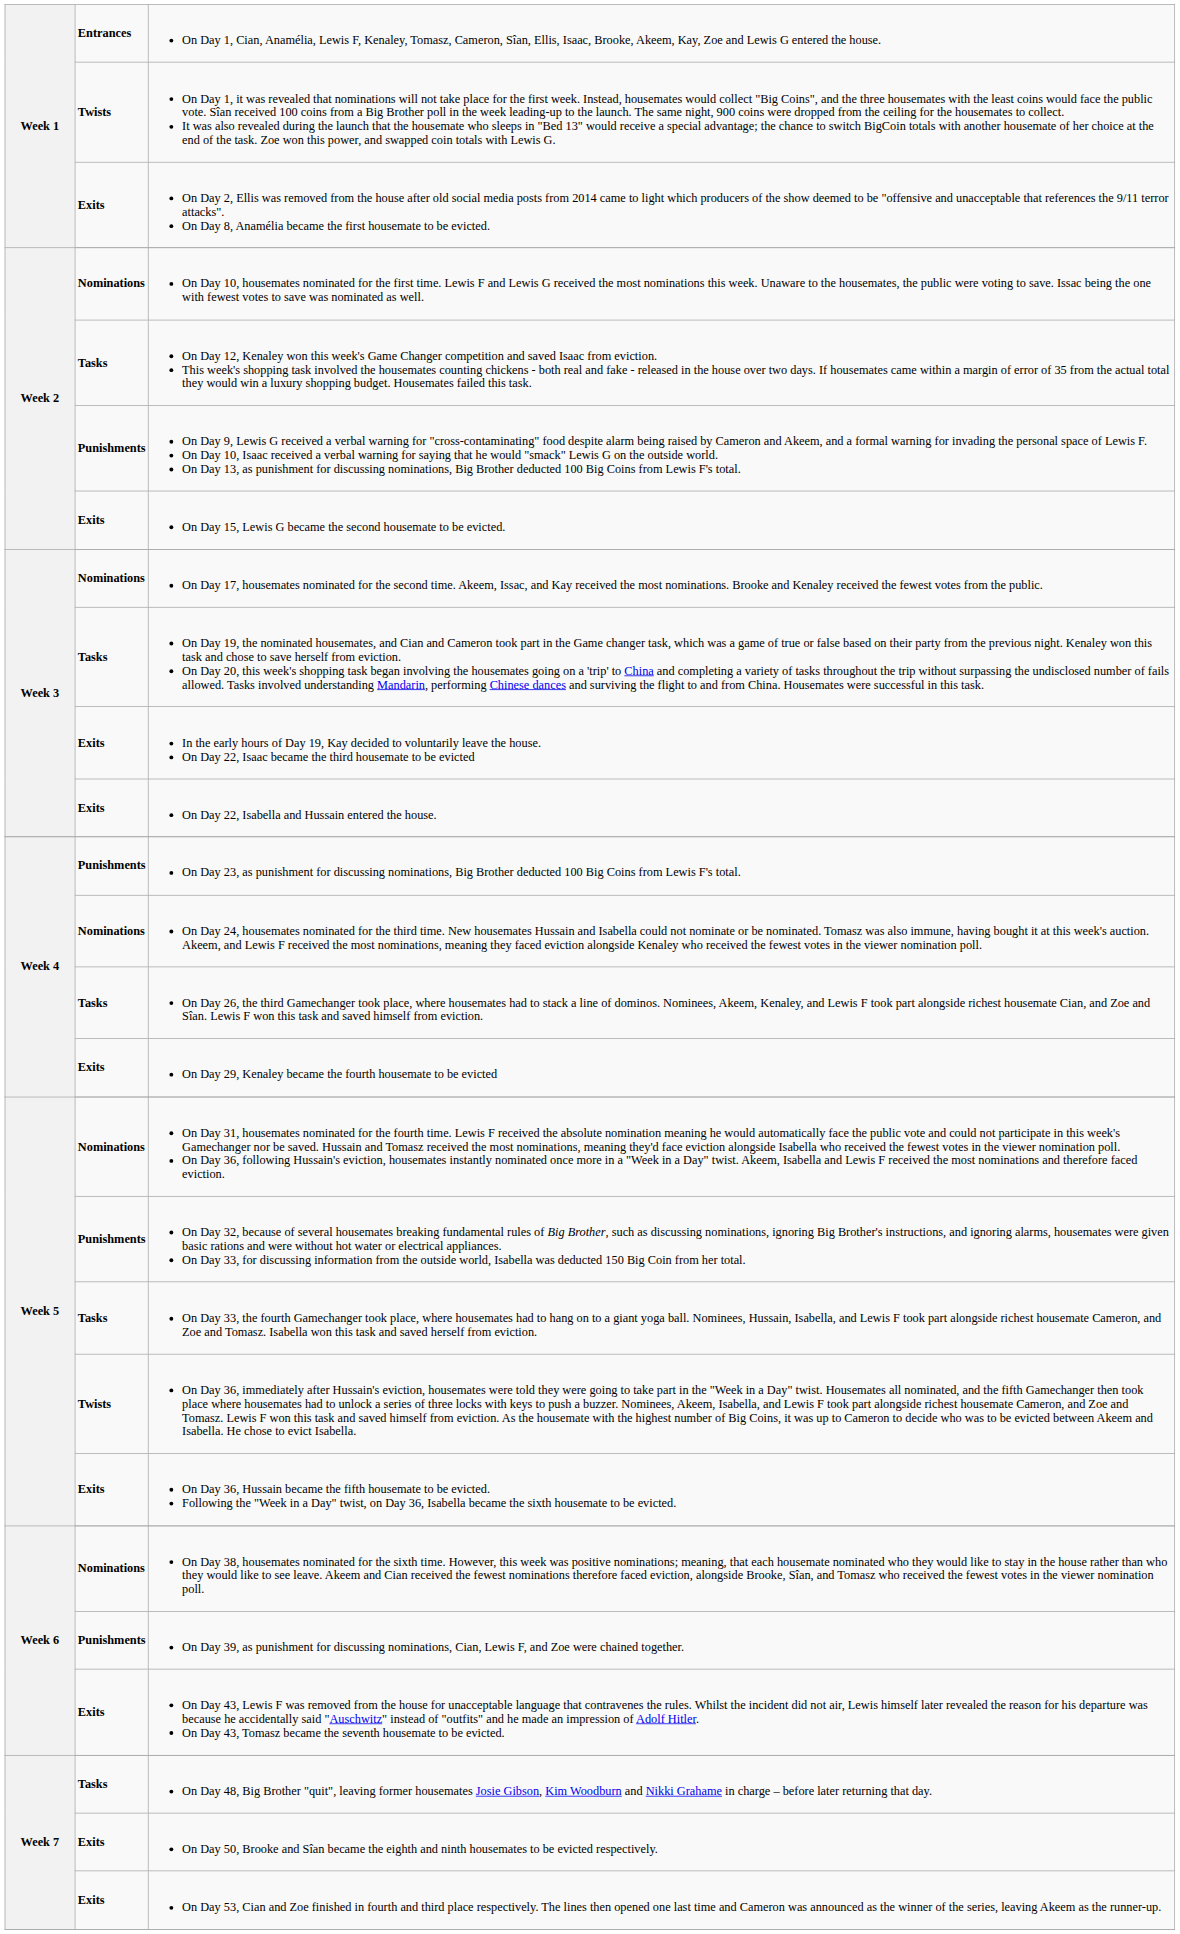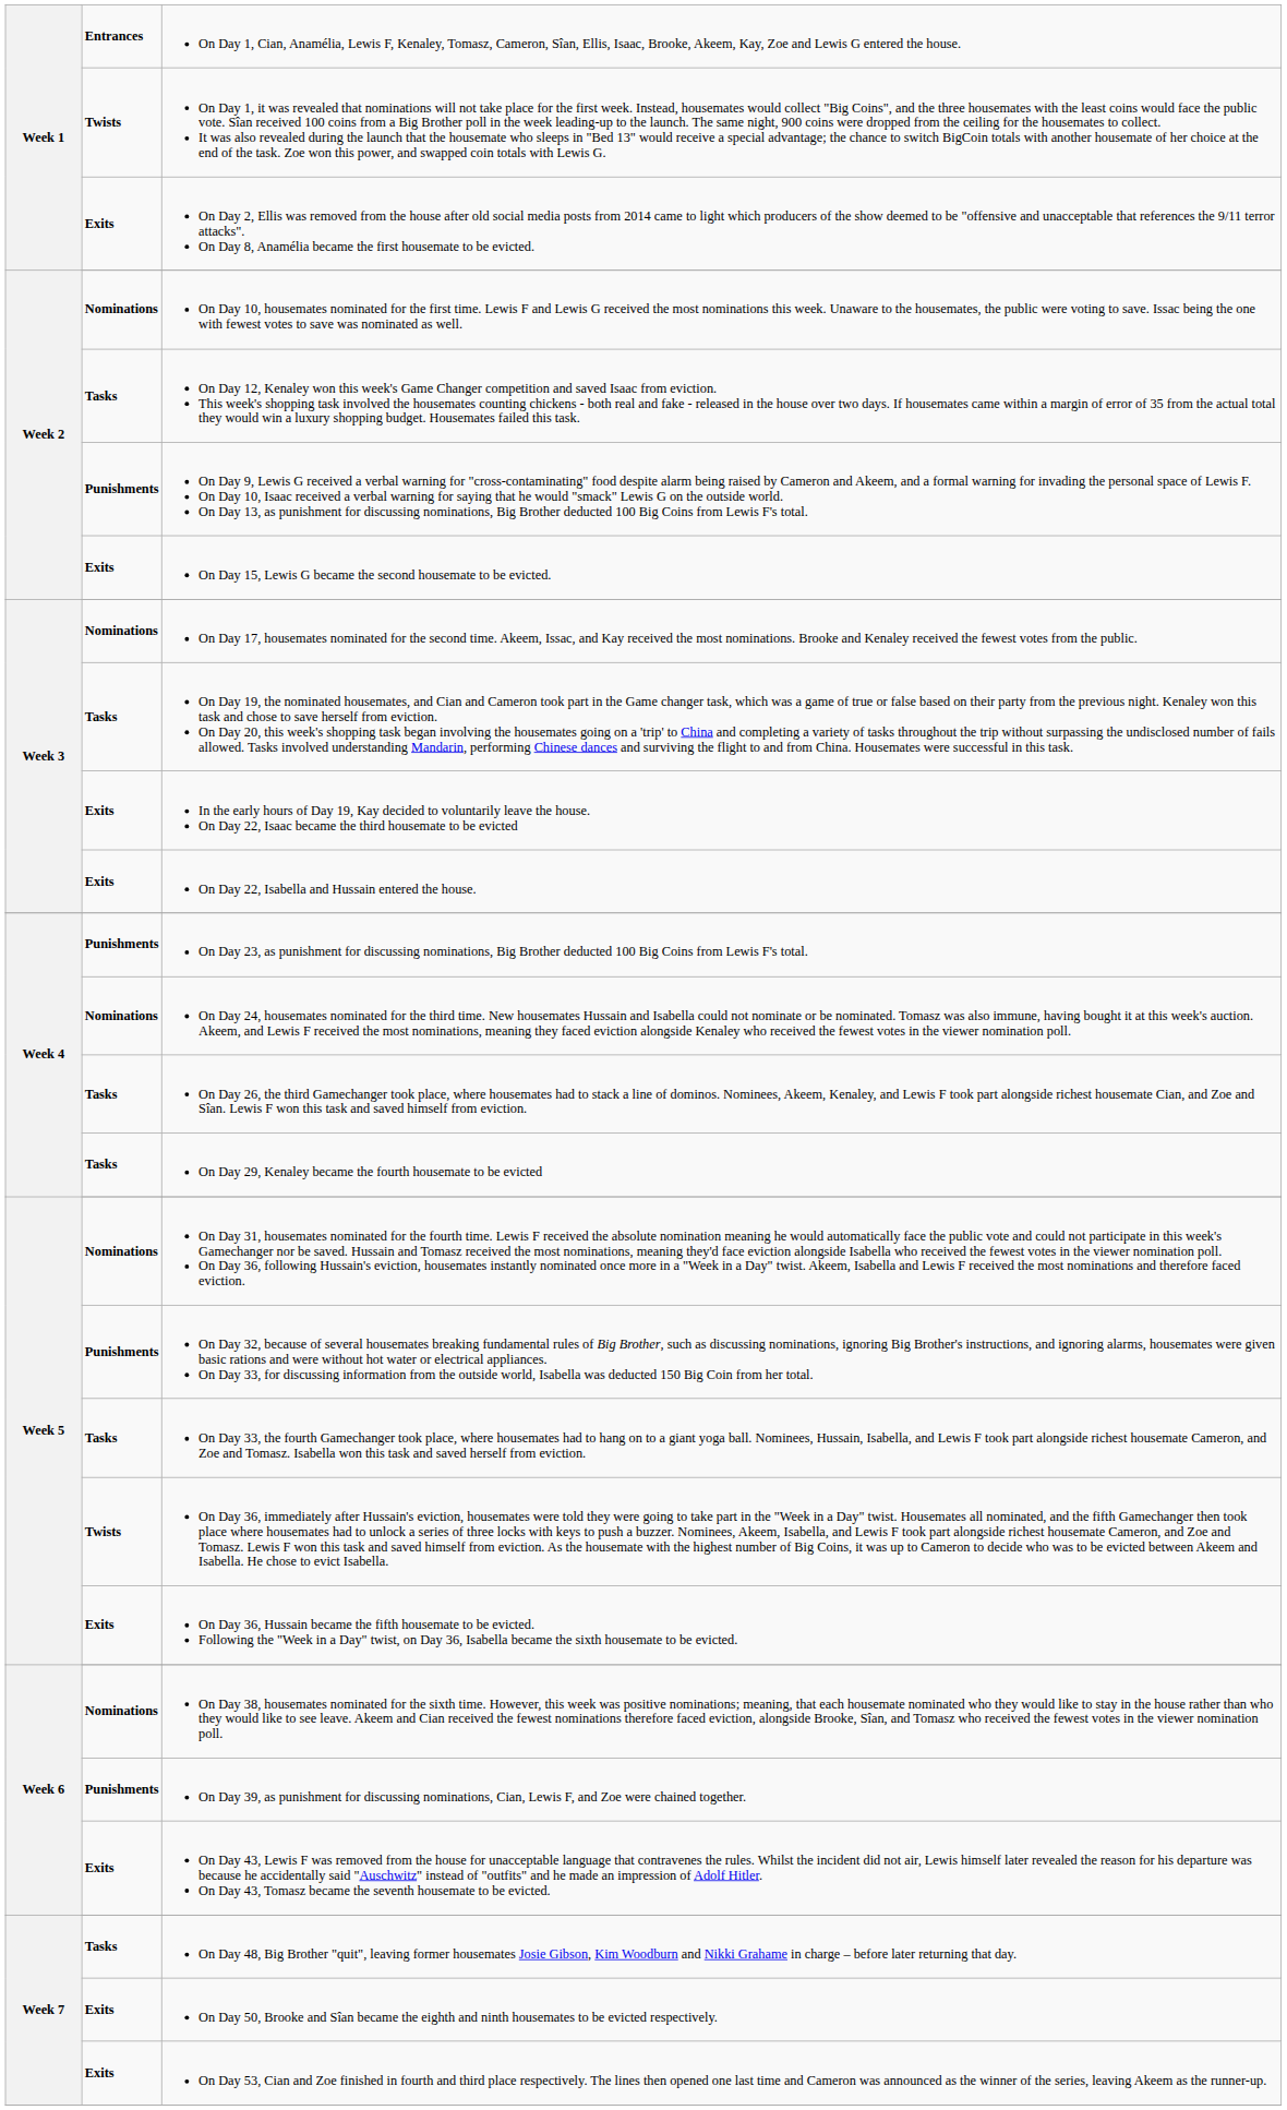 <table class="wikitable" style="width: 96%; margin-left: auto; margin-right: auto;">
 <tr>
 <th rowspan="3" style="width: 6%;">Week 1</th>
 <td><strong>Entrances</strong></td>
 <td><br><ul><li>On Day 1, Cian, Anamélia, Lewis F, Kenaley, Tomasz, Cameron, Sîan, Ellis, Isaac, Brooke, Akeem, Kay, Zoe and Lewis G entered the house.</li></ul></td>
 </tr>
 <tr>
 <td><strong>Twists</strong></td>
 <td><br><ul><li>On Day 1, it was revealed that nominations will not take place for the first week. Instead, housemates would collect "Big Coins", and the three housemates with the least coins would face the public vote. Sîan received 100 coins from a Big Brother poll in the week leading-up to the launch. The same night, 900 coins were dropped from the ceiling for the housemates to collect.</li><li>It was also revealed during the launch that the housemate who sleeps in "Bed 13" would receive a special advantage; the chance to switch BigCoin totals with another housemate of her choice at the end of the task. Zoe won this power, and swapped coin totals with Lewis G.</li></ul></td>
 </tr>
 <tr>
 <td><strong>Exits</strong></td>
 <td><br><ul><li>On Day 2, Ellis was removed from the house after old social media posts from 2014 came to light which producers of the show deemed to be "offensive and unacceptable that references the 9/11 terror attacks".</li><li>On Day 8, Anamélia became the first housemate to be evicted.</li></ul></td>
 </tr>
 <tr>
 <th rowspan="5" style="width: 6%;">Week 2</th>
 </tr>
 <tr>
 <td><strong>Nominations</strong></td>
 <td><br><ul><li>On Day 10, housemates nominated for the first time. Lewis F and Lewis G received the most nominations this week. Unaware to the housemates, the public were voting to save. Issac being the one with fewest votes to save was nominated as well.</li></ul></td>
 </tr>
 <tr>
 <td><strong>Tasks</strong></td>
 <td><br><ul><li>On Day 12, Kenaley won this week's Game Changer competition and saved Isaac from eviction.</li><li>This week's shopping task involved the housemates counting chickens - both real and fake - released in the house over two days. If housemates came within a margin of error of 35 from the actual total they would win a luxury shopping budget. Housemates failed this task.</li></ul></td>
 </tr>
 <tr>
 <td><strong>Punishments</strong></td>
 <td><br><ul><li>On Day 9, Lewis G received a verbal warning for "cross-contaminating" food despite alarm being raised by Cameron and Akeem, and a formal warning for invading the personal space of Lewis F.</li><li>On Day 10, Isaac received a verbal warning for saying that he would "smack" Lewis G on the outside world.</li><li>On Day 13, as punishment for discussing nominations, Big Brother deducted 100 Big Coins from Lewis F's total.</li></ul></td>
 </tr>
 <tr>
 <td><strong>Exits</strong></td>
 <td><br><ul><li>On Day 15, Lewis G became the second housemate to be evicted.</li></ul></td>
 </tr>
 <tr>
 <th rowspan="5" style="width: 6%;">Week 3</th>
 </tr>
 <tr>
 <td><strong>Nominations</strong></td>
 <td><br><ul><li>On Day 17, housemates nominated for the second time. Akeem, Issac, and Kay received the most nominations. Brooke and Kenaley received the fewest votes from the public.</li></ul></td>
 </tr>
 <tr>
 <td><strong>Tasks</strong></td>
 <td><br><ul><li>On Day 19, the nominated housemates, and Cian and Cameron took part in the Game changer task, which was a game of true or false based on their party from the previous night. Kenaley won this task and chose to save herself from eviction.</li><li>On Day 20, this week's shopping task began involving the housemates going on a 'trip' to <a href='#'>China</a> and completing a variety of tasks throughout the trip without surpassing the undisclosed number of fails allowed. Tasks involved understanding <a href='#'>Mandarin</a>, performing <a href='#'>Chinese dances</a> and surviving the flight to and from China. Housemates were successful in this task.</li></ul></td>
 </tr>
 <tr>
 <td><strong>Exits</strong></td>
 <td><br><ul><li>In the early hours of Day 19, Kay decided to voluntarily leave the house.</li><li>On Day 22, Isaac became the third housemate to be evicted</li></ul></td>
 </tr>
 <tr>
 <td><strong>Exits</strong></td>
 <td><br><ul><li>On Day 22, Isabella and Hussain entered the house.</li></ul></td>
 </tr>
 <tr>
 </tr>
 <tr>
 <th rowspan="4" style="width: 6%;">Week 4</th>
 <td><strong>Punishments</strong></td>
 <td><br><ul><li>On Day 23, as punishment for discussing nominations, Big Brother deducted 100 Big Coins from Lewis F's total.</li></ul></td>
 </tr>
 <tr>
 <td><strong>Nominations</strong></td>
 <td><br><ul><li>On Day 24, housemates nominated for the third time. New housemates Hussain and Isabella could not nominate or be nominated. Tomasz was also immune, having bought it at this week's auction. Akeem, and Lewis F received the most nominations, meaning they faced eviction alongside Kenaley who received the fewest votes in the viewer nomination poll.</li></ul></td>
 </tr>
 <tr>
 <td><strong>Tasks</strong></td>
 <td><br><ul><li>On Day 26, the third Gamechanger took place, where housemates had to stack a line of dominos. Nominees, Akeem, Kenaley, and Lewis F took part alongside richest housemate Cian, and Zoe and Sîan. Lewis F won this task and saved himself from eviction.</li></ul></td>
 </tr>
 <tr>
-<td><strong>Exits</strong></td>
+<td><strong>Tasks</strong></td>
 <td><br><ul><li>On Day 29, Kenaley became the fourth housemate to be evicted</li></ul></td>
 </tr>
 <tr>
 <th rowspan="6" style="width: 6%;">Week 5</th>
 </tr>
 <tr>
 <td><strong>Nominations</strong></td>
 <td><br><ul><li>On Day 31, housemates nominated for the fourth time. Lewis F received the absolute nomination meaning he would automatically face the public vote and could not participate in this week's Gamechanger nor be saved. Hussain and Tomasz received the most nominations, meaning they'd face eviction alongside Isabella who received the fewest votes in the viewer nomination poll.</li><li>On Day 36, following Hussain's eviction, housemates instantly nominated once more in a "Week in a Day" twist. Akeem, Isabella and Lewis F received the most nominations and therefore faced eviction.</li></ul></td>
 </tr>
 <tr>
 <td><strong>Punishments</strong></td>
 <td><br><ul><li>On Day 32, because of several housemates breaking fundamental rules of <em>Big Brother</em>, such as discussing nominations, ignoring Big Brother's instructions, and ignoring alarms, housemates were given basic rations and were without hot water or electrical appliances.</li><li>On Day 33, for discussing information from the outside world, Isabella was deducted 150 Big Coin from her total.</li></ul></td>
 </tr>
 <tr>
 <td><strong>Tasks</strong></td>
 <td><br><ul><li>On Day 33, the fourth Gamechanger took place, where housemates had to hang on to a giant yoga ball. Nominees, Hussain, Isabella, and Lewis F took part alongside richest housemate Cameron, and Zoe and Tomasz. Isabella won this task and saved herself from eviction.</li></ul></td>
 </tr>
 <tr>
 <td><strong>Twists</strong></td>
 <td><br><ul><li>On Day 36, immediately after Hussain's eviction, housemates were told they were going to take part in the "Week in a Day" twist. Housemates all nominated, and the fifth Gamechanger then took place where housemates had to unlock a series of three locks with keys to push a buzzer. Nominees, Akeem, Isabella, and Lewis F took part alongside richest housemate Cameron, and Zoe and Tomasz. Lewis F won this task and saved himself from eviction. As the housemate with the highest number of Big Coins, it was up to Cameron to decide who was to be evicted between Akeem and Isabella. He chose to evict Isabella.</li></ul></td>
 </tr>
 <tr>
 <td><strong>Exits</strong></td>
 <td><br><ul><li>On Day 36, Hussain became the fifth housemate to be evicted.</li><li>Following the "Week in a Day" twist, on Day 36, Isabella became the sixth housemate to be evicted.</li></ul></td>
 </tr>
 <tr>
 <th rowspan="4" style="width: 6%;">Week 6</th>
 </tr>
 <tr>
 <td><strong>Nominations</strong></td>
 <td><br><ul><li>On Day 38, housemates nominated for the sixth time. However, this week was positive nominations; meaning, that each housemate nominated who they would like to stay in the house rather than who they would like to see leave. Akeem and Cian received the fewest nominations therefore faced eviction, alongside Brooke, Sîan, and Tomasz who received the fewest votes in the viewer nomination poll.</li></ul></td>
 </tr>
 <tr>
 <td><strong>Punishments</strong></td>
 <td><br><ul><li>On Day 39, as punishment for discussing nominations, Cian, Lewis F, and Zoe were chained together.</li></ul></td>
 </tr>
 <tr>
 <td><strong>Exits</strong></td>
 <td><br><ul><li>On Day 43, Lewis F was removed from the house for unacceptable language that contravenes the rules. Whilst the incident did not air, Lewis himself later revealed the reason for his departure was because he accidentally said "<a href='#'>Auschwitz</a>" instead of "outfits" and he made an impression of <a href='#'>Adolf Hitler</a>.</li><li>On Day 43, Tomasz became the seventh housemate to be evicted.</li></ul></td>
 </tr>
 <tr>
 <th rowspan="4" style="width: 1%;">Week 7</th>
 </tr>
 <tr>
 <td><strong>Tasks</strong></td>
 <td><br><ul><li>On Day 48, Big Brother "quit", leaving former housemates <a href='#'>Josie Gibson</a>, <a href='#'>Kim Woodburn</a> and <a href='#'>Nikki Grahame</a> in charge – before later returning that day.</li></ul></td>
 </tr>
 <tr>
 <td><strong>Exits</strong></td>
 <td><br><ul><li>On Day 50, Brooke and Sîan became the eighth and ninth housemates to be evicted respectively.</li></ul></td>
 </tr>
 <tr>
 <td><strong>Exits</strong></td>
 <td><br><ul><li>On Day 53, Cian and Zoe finished in fourth and third place respectively. The lines then opened one last time and Cameron was announced as the winner of the series, leaving Akeem as the runner-up.</li></ul></td>
 </tr>
 <tr>
 </tr>
 </table>
